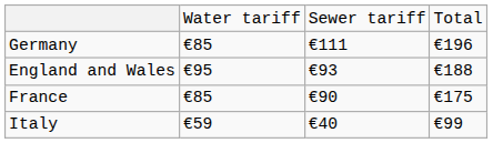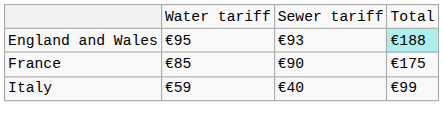 <table class="wikitable">
 <tr>
 <th></th>
 <td>Water tariff</td>
 <td>Sewer tariff</td>
 <td>Total</td>
 </tr>
 <tr>
-<td>Germany</td>
-<td>€85</td>
-<td>€111</td>
-<td>€196</td>
-</tr>
-<tr>
 <td>England and Wales</td>
 <td>€95</td>
 <td>€93</td>
-<td>€188</td>
+<td style="background: paleturquoise;">€188</td>
 </tr>
 <tr>
 <td>France</td>
 <td>€85</td>
 <td>€90</td>
 <td>€175</td>
 </tr>
 <tr>
 <td>Italy</td>
 <td>€59</td>
 <td>€40</td>
 <td>€99</td>
 </tr>
 </table>
